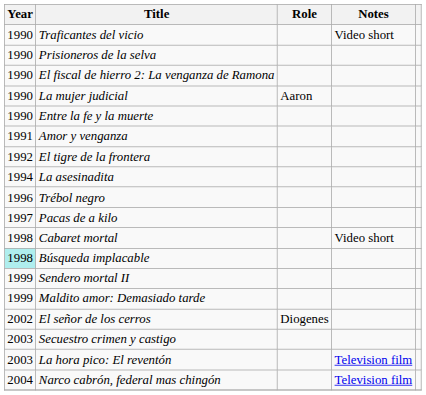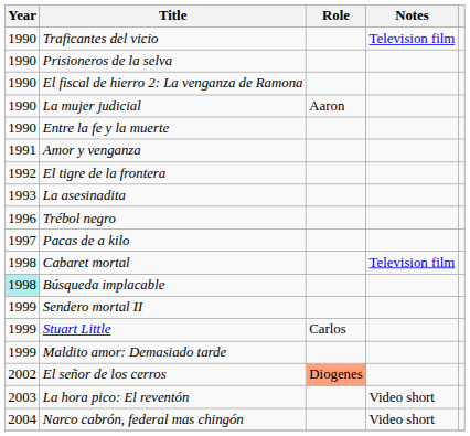 <table class="wikitable sortable">
 <tr>
 <th>Year</th>
 <th>Title</th>
 <th>Role</th>
 <th>Notes</th>
 <th></th>
 </tr>
 <tr>
 <td>1990</td>
 <td><em>Traficantes del vicio</em></td>
 <td></td>
-<td>Video short</td>
+<td><a href='#'>Television film</a></td>
 <td></td>
 </tr>
 <tr>
 <td>1990</td>
 <td><em>Prisioneros de la selva</em></td>
 <td></td>
 <td></td>
 <td></td>
 </tr>
 <tr>
 <td>1990</td>
 <td><em>El fiscal de hierro 2: La venganza de Ramona</em></td>
 <td></td>
 <td></td>
 <td></td>
 </tr>
 <tr>
 <td>1990</td>
 <td><em>La mujer judicial</em></td>
 <td>Aaron</td>
 <td></td>
 <td></td>
 </tr>
 <tr>
 <td>1990</td>
 <td><em>Entre la fe y la muerte</em></td>
 <td></td>
 <td></td>
 <td></td>
 </tr>
 <tr>
 <td>1991</td>
 <td><em>Amor y venganza</em></td>
 <td></td>
 <td></td>
 <td></td>
 </tr>
 <tr>
 <td>1992</td>
 <td><em>El tigre de la frontera</em></td>
 <td></td>
 <td></td>
 <td></td>
 </tr>
 <tr>
-<td>1994</td>
+<td>1993</td>
 <td><em>La asesinadita</em></td>
 <td></td>
 <td></td>
 <td></td>
 </tr>
 <tr>
 <td>1996</td>
 <td><em>Trébol negro</em></td>
 <td></td>
 <td></td>
 <td></td>
 </tr>
 <tr>
 <td>1997</td>
 <td><em>Pacas de a kilo</em></td>
 <td></td>
 <td></td>
 <td></td>
 </tr>
 <tr>
 <td>1998</td>
 <td><em>Cabaret mortal</em></td>
 <td></td>
-<td>Video short</td>
+<td><a href='#'>Television film</a></td>
 <td></td>
 </tr>
 <tr>
 <td style="background: paleturquoise;">1998</td>
 <td><em>Búsqueda implacable</em></td>
 <td></td>
 <td></td>
 <td></td>
 </tr>
 <tr>
 <td>1999</td>
 <td><em>Sendero mortal II</em></td>
 <td></td>
 <td></td>
 <td></td>
 </tr>
 <tr>
 <td>1999</td>
+<td><em><a href='#'>Stuart Little</a></em></td>
+<td>Carlos</td>
+<td></td>
+<td></td>
+</tr>
+<tr>
+<td>1999</td>
 <td><em>Maldito amor: Demasiado tarde </em></td>
 <td></td>
 <td></td>
 <td></td>
 </tr>
 <tr>
 <td>2002</td>
 <td><em>El señor de los cerros</em></td>
-<td>Diogenes</td>
-<td></td>
-<td></td>
-</tr>
-<tr>
-<td>2003</td>
-<td><em>Secuestro crimen y castigo</em></td>
-<td></td>
+<td style="background: lightsalmon;">Diogenes</td>
 <td></td>
 <td></td>
 </tr>
 <tr>
 <td>2003</td>
 <td><em>La hora pico: El reventón</em></td>
 <td></td>
-<td><a href='#'>Television film</a></td>
+<td>Video short</td>
 <td></td>
 </tr>
 <tr>
 <td>2004</td>
 <td><em>Narco cabrón, federal mas chingón</em></td>
 <td></td>
-<td><a href='#'>Television film</a></td>
+<td>Video short</td>
 <td></td>
 </tr>
 <tr>
 </tr>
 </table>
